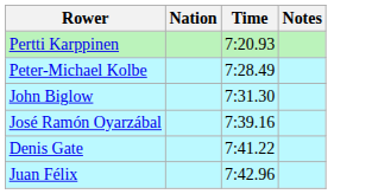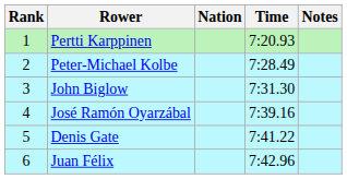 <table class="wikitable sortable" style="text-align:center">
 <tr>
+<th>Rank</th>
 <th>Rower</th>
 <th>Nation</th>
 <th>Time</th>
 <th>Notes</th>
 </tr>
 <tr bgcolor=bbf3bb>
+<td>1</td>
 <td align=left><a href='#'>Pertti Karppinen</a></td>
 <td align=left></td>
 <td>7:20.93</td>
 <td></td>
 </tr>
 <tr bgcolor=bbf9ff>
+<td>2</td>
 <td align=left><a href='#'>Peter-Michael Kolbe</a></td>
 <td align=left></td>
 <td>7:28.49</td>
 <td></td>
 </tr>
 <tr bgcolor=bbf9ff>
+<td>3</td>
 <td align=left><a href='#'>John Biglow</a></td>
 <td align=left></td>
 <td>7:31.30</td>
 <td></td>
 </tr>
 <tr bgcolor=bbf9ff>
+<td>4</td>
 <td align=left><a href='#'>José Ramón Oyarzábal</a></td>
 <td align=left></td>
 <td>7:39.16</td>
 <td></td>
 </tr>
 <tr bgcolor=bbf9ff>
+<td>5</td>
 <td align=left><a href='#'>Denis Gate</a></td>
 <td align=left></td>
 <td>7:41.22</td>
 <td></td>
 </tr>
 <tr bgcolor=bbf9ff>
+<td>6</td>
 <td align=left><a href='#'>Juan Félix</a></td>
 <td align=left></td>
 <td>7:42.96</td>
 <td></td>
 </tr>
 </table>
